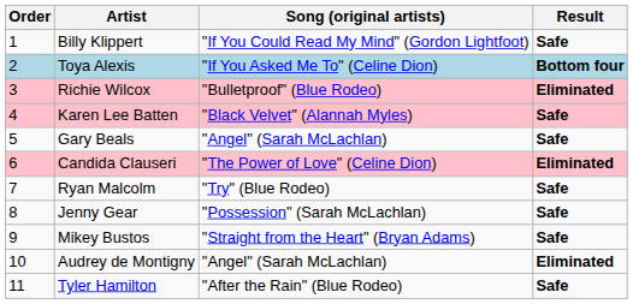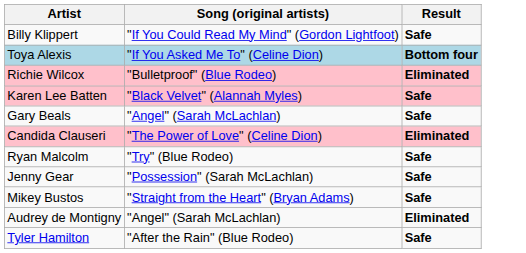 <table class=wikitable>
 <tr>
-<th>Order</th>
 <th>Artist</th>
 <th>Song (original artists)</th>
 <th>Result</th>
 </tr>
 <tr>
-<td>1</td>
 <td>Billy Klippert</td>
 <td>"<a href='#'>If You Could Read My Mind</a>" (<a href='#'>Gordon Lightfoot</a>)</td>
 <td><strong>Safe</strong></td>
 </tr>
 <tr style="background:lightblue;">
-<td>2</td>
 <td>Toya Alexis</td>
 <td>"<a href='#'>If You Asked Me To</a>" (<a href='#'>Celine Dion</a>)</td>
 <td><strong>Bottom four</strong></td>
 </tr>
 <tr style="background:pink;">
-<td>3</td>
 <td>Richie Wilcox</td>
 <td>"Bulletproof" (<a href='#'>Blue Rodeo</a>)</td>
 <td><strong>Eliminated</strong></td>
 </tr>
 <tr style="background:pink;">
-<td>4</td>
 <td>Karen Lee Batten</td>
 <td>"<a href='#'>Black Velvet</a>" (<a href='#'>Alannah Myles</a>)</td>
 <td><strong>Safe</strong></td>
 </tr>
 <tr>
-<td>5</td>
 <td>Gary Beals</td>
 <td>"<a href='#'>Angel</a>" (<a href='#'>Sarah McLachlan</a>)</td>
 <td><strong>Safe</strong></td>
 </tr>
 <tr style="background:pink;">
-<td>6</td>
 <td>Candida Clauseri</td>
 <td>"<a href='#'>The Power of Love</a>" (<a href='#'>Celine Dion</a>)</td>
 <td><strong>Eliminated</strong></td>
 </tr>
 <tr>
-<td>7</td>
 <td>Ryan Malcolm</td>
 <td>"<a href='#'>Try</a>" (Blue Rodeo)</td>
 <td><strong>Safe</strong></td>
 </tr>
 <tr>
-<td>8</td>
 <td>Jenny Gear</td>
 <td>"<a href='#'>Possession</a>" (Sarah McLachlan)</td>
 <td><strong>Safe</strong></td>
 </tr>
 <tr>
-<td>9</td>
 <td>Mikey Bustos</td>
 <td>"<a href='#'>Straight from the Heart</a>" (<a href='#'>Bryan Adams</a>)</td>
 <td><strong>Safe</strong></td>
 </tr>
 <tr>
-<td>10</td>
 <td>Audrey de Montigny</td>
 <td>"Angel" (Sarah McLachlan)</td>
 <td><strong>Eliminated</strong></td>
 </tr>
 <tr>
-<td>11</td>
 <td><a href='#'>Tyler Hamilton</a></td>
 <td>"After the Rain" (Blue Rodeo)</td>
 <td><strong>Safe</strong></td>
 </tr>
 </table>
